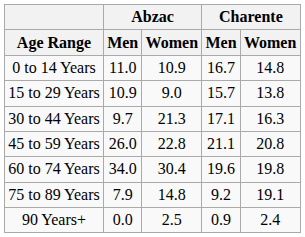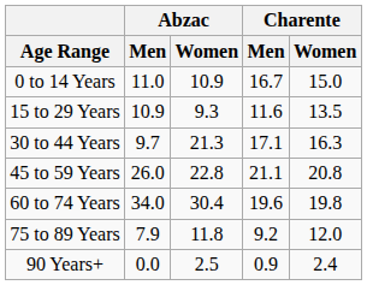 <table class="wikitable" style="text-align:center;">
 <tr>
 <th></th>
 <th colspan=2>Abzac</th>
 <th colspan=2>Charente</th>
 </tr>
 <tr>
 <th>Age Range</th>
 <th>Men</th>
 <th>Women</th>
 <th>Men</th>
 <th>Women</th>
 </tr>
 <tr>
 <td>0 to 14 Years</td>
 <td>11.0</td>
 <td>10.9</td>
 <td>16.7</td>
-<td>14.8</td>
+<td>15.0</td>
 </tr>
 <tr>
 <td>15 to 29 Years</td>
 <td>10.9</td>
-<td>9.0</td>
-<td>15.7</td>
-<td>13.8</td>
+<td>9.3</td>
+<td>11.6</td>
+<td>13.5</td>
 </tr>
 <tr>
 <td>30 to 44 Years</td>
 <td>9.7</td>
 <td>21.3</td>
 <td>17.1</td>
 <td>16.3</td>
 </tr>
 <tr>
 <td>45 to 59 Years</td>
 <td>26.0</td>
 <td>22.8</td>
 <td>21.1</td>
 <td>20.8</td>
 </tr>
 <tr>
 <td>60 to 74 Years</td>
 <td>34.0</td>
 <td>30.4</td>
 <td>19.6</td>
 <td>19.8</td>
 </tr>
 <tr>
 <td>75 to 89 Years</td>
 <td>7.9</td>
-<td>14.8</td>
+<td>11.8</td>
 <td>9.2</td>
-<td>19.1</td>
+<td>12.0</td>
 </tr>
 <tr>
 <td>90 Years+</td>
 <td>0.0</td>
 <td>2.5</td>
 <td>0.9</td>
 <td>2.4</td>
 </tr>
 </table>
